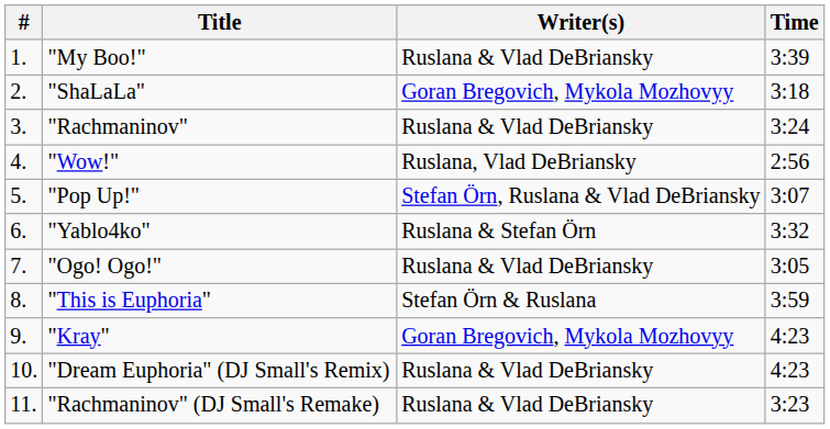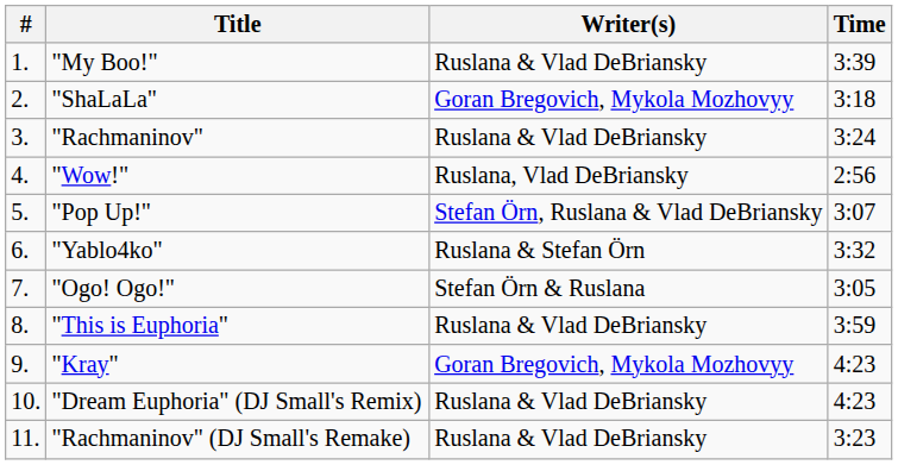 <table class="wikitable">
 <tr>
 <th>#</th>
 <th width="250">Title</th>
 <th>Writer(s)</th>
 <th>Time</th>
 </tr>
 <tr>
 <td>1.</td>
 <td>"My Boo!"</td>
 <td>Ruslana & Vlad DeBriansky</td>
 <td>3:39</td>
 </tr>
 <tr>
 <td>2.</td>
 <td>"ShaLaLa"</td>
 <td><a href='#'>Goran Bregovich</a>, <a href='#'>Mykola Mozhovyy</a></td>
 <td>3:18</td>
 </tr>
 <tr>
 <td>3.</td>
 <td>"Rachmaninov"</td>
 <td>Ruslana & Vlad DeBriansky</td>
 <td>3:24</td>
 </tr>
 <tr>
 <td>4.</td>
 <td>"<a href='#'>Wow</a>!"</td>
 <td>Ruslana, Vlad DeBriansky</td>
 <td>2:56</td>
 </tr>
 <tr>
 <td>5.</td>
 <td>"Pop Up!"</td>
 <td><a href='#'>Stefan Örn</a>, Ruslana & Vlad DeBriansky</td>
 <td>3:07</td>
 </tr>
 <tr>
 <td>6.</td>
 <td>"Yablo4ko"</td>
 <td>Ruslana & Stefan Örn</td>
 <td>3:32</td>
 </tr>
 <tr>
 <td>7.</td>
 <td>"Ogo! Ogo!"</td>
-<td>Ruslana & Vlad DeBriansky</td>
+<td>Stefan Örn & Ruslana</td>
 <td>3:05</td>
 </tr>
 <tr>
 <td>8.</td>
 <td>"<a href='#'>This is Euphoria</a>"</td>
-<td>Stefan Örn & Ruslana</td>
+<td>Ruslana & Vlad DeBriansky</td>
 <td>3:59</td>
 </tr>
 <tr>
 <td>9.</td>
 <td>"<a href='#'>Kray</a>"</td>
 <td><a href='#'>Goran Bregovich</a>, <a href='#'>Mykola Mozhovyy</a></td>
 <td>4:23</td>
 </tr>
 <tr>
 <td>10.</td>
 <td>"Dream Euphoria" (DJ Small's Remix)</td>
 <td>Ruslana & Vlad DeBriansky</td>
 <td>4:23</td>
 </tr>
 <tr>
 <td>11.</td>
 <td>"Rachmaninov" (DJ Small's Remake)</td>
 <td>Ruslana & Vlad DeBriansky</td>
 <td>3:23</td>
 </tr>
 </table>
